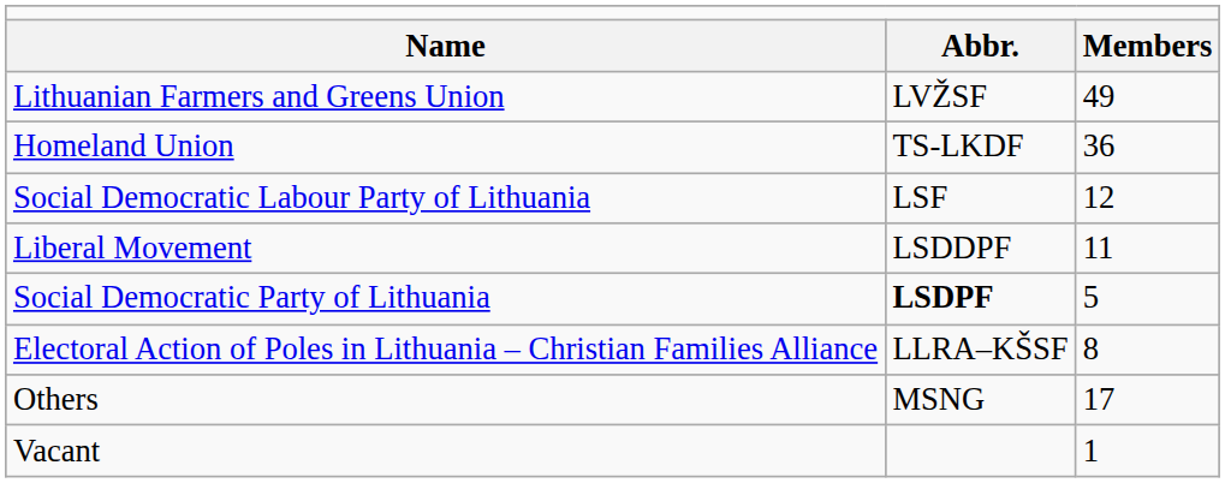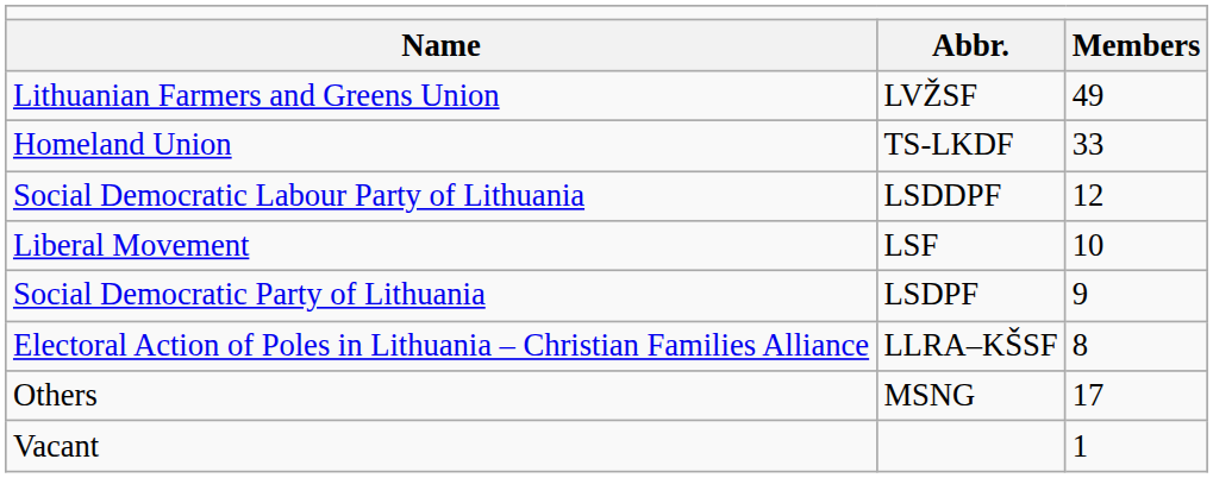 <table class=wikitable style=text-align:left>
 <tr>
 <td colspan=4 align=center></td>
 </tr>
 <tr>
 <th>Name</th>
 <th>Abbr.</th>
 <th>Members</th>
 </tr>
 <tr>
 <td><a href='#'>Lithuanian Farmers and Greens Union</a></td>
 <td>LVŽSF</td>
 <td>49</td>
 </tr>
 <tr>
 <td><a href='#'>Homeland Union</a></td>
 <td>TS-LKDF</td>
-<td>36</td>
+<td>33</td>
 </tr>
 <tr>
 <td><a href='#'>Social Democratic Labour Party of Lithuania</a></td>
-<td>LSF</td>
+<td>LSDDPF</td>
 <td>12</td>
 </tr>
 <tr>
 <td><a href='#'>Liberal Movement</a></td>
-<td>LSDDPF</td>
-<td>11</td>
+<td>LSF</td>
+<td>10</td>
 </tr>
 <tr>
 <td><a href='#'>Social Democratic Party of Lithuania</a></td>
-<td><strong>LSDPF</strong></td>
-<td>5</td>
+<td>LSDPF</td>
+<td>9</td>
 </tr>
 <tr>
 <td><a href='#'>Electoral Action of Poles in Lithuania – Christian Families Alliance</a></td>
 <td>LLRA–KŠSF</td>
 <td>8</td>
 </tr>
 <tr>
 <td>Others</td>
 <td>MSNG</td>
 <td>17</td>
 </tr>
 <tr>
 <td>Vacant</td>
 <td></td>
 <td>1</td>
 </tr>
 </table>
